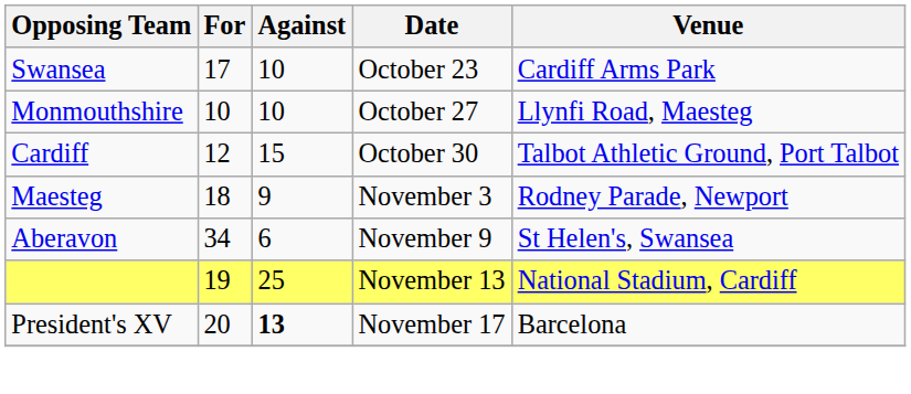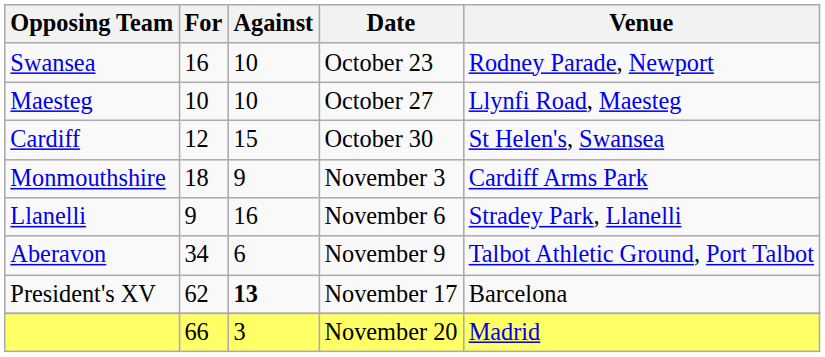 <table class="wikitable">
 <tr>
 <th>Opposing Team</th>
 <th>For</th>
 <th>Against</th>
 <th>Date</th>
 <th>Venue</th>
 </tr>
 <tr>
 <td><a href='#'>Swansea</a></td>
-<td>17</td>
+<td>16</td>
 <td>10</td>
 <td>October 23</td>
-<td><a href='#'>Cardiff Arms Park</a></td>
+<td><a href='#'>Rodney Parade</a>, <a href='#'>Newport</a></td>
 </tr>
 <tr>
-<td><a href='#'>Monmouthshire</a></td>
+<td><a href='#'>Maesteg</a></td>
 <td>10</td>
 <td>10</td>
 <td>October 27</td>
 <td><a href='#'>Llynfi Road</a>, <a href='#'>Maesteg</a></td>
 </tr>
 <tr>
 <td><a href='#'>Cardiff</a></td>
 <td>12</td>
 <td>15</td>
 <td>October 30</td>
-<td><a href='#'>Talbot Athletic Ground</a>, <a href='#'>Port Talbot</a></td>
+<td><a href='#'>St Helen's</a>, <a href='#'>Swansea</a></td>
 </tr>
 <tr>
-<td><a href='#'>Maesteg</a></td>
+<td><a href='#'>Monmouthshire</a></td>
 <td>18</td>
 <td>9</td>
 <td>November 3</td>
-<td><a href='#'>Rodney Parade</a>, <a href='#'>Newport</a></td>
+<td><a href='#'>Cardiff Arms Park</a></td>
+</tr>
+<tr>
+<td><a href='#'>Llanelli</a></td>
+<td>9</td>
+<td>16</td>
+<td>November 6</td>
+<td><a href='#'>Stradey Park</a>, <a href='#'>Llanelli</a></td>
 </tr>
 <tr>
 <td><a href='#'>Aberavon</a></td>
 <td>34</td>
 <td>6</td>
 <td>November 9</td>
-<td><a href='#'>St Helen's</a>, <a href='#'>Swansea</a></td>
-</tr>
-<tr bgcolor=#ffff66>
-<td></td>
-<td>19</td>
-<td>25</td>
-<td>November 13</td>
-<td><a href='#'>National Stadium</a>, <a href='#'>Cardiff</a></td>
+<td><a href='#'>Talbot Athletic Ground</a>, <a href='#'>Port Talbot</a></td>
 </tr>
 <tr>
 <td>President's XV</td>
-<td>20</td>
+<td>62</td>
 <td><strong>13</strong></td>
 <td>November 17</td>
 <td>Barcelona</td>
 </tr>
 <tr>
 </tr>
+<tr bgcolor=#ffff66>
+<td></td>
+<td>66</td>
+<td>3</td>
+<td>November 20</td>
+<td><a href='#'>Madrid</a></td>
+</tr>
 </table>
